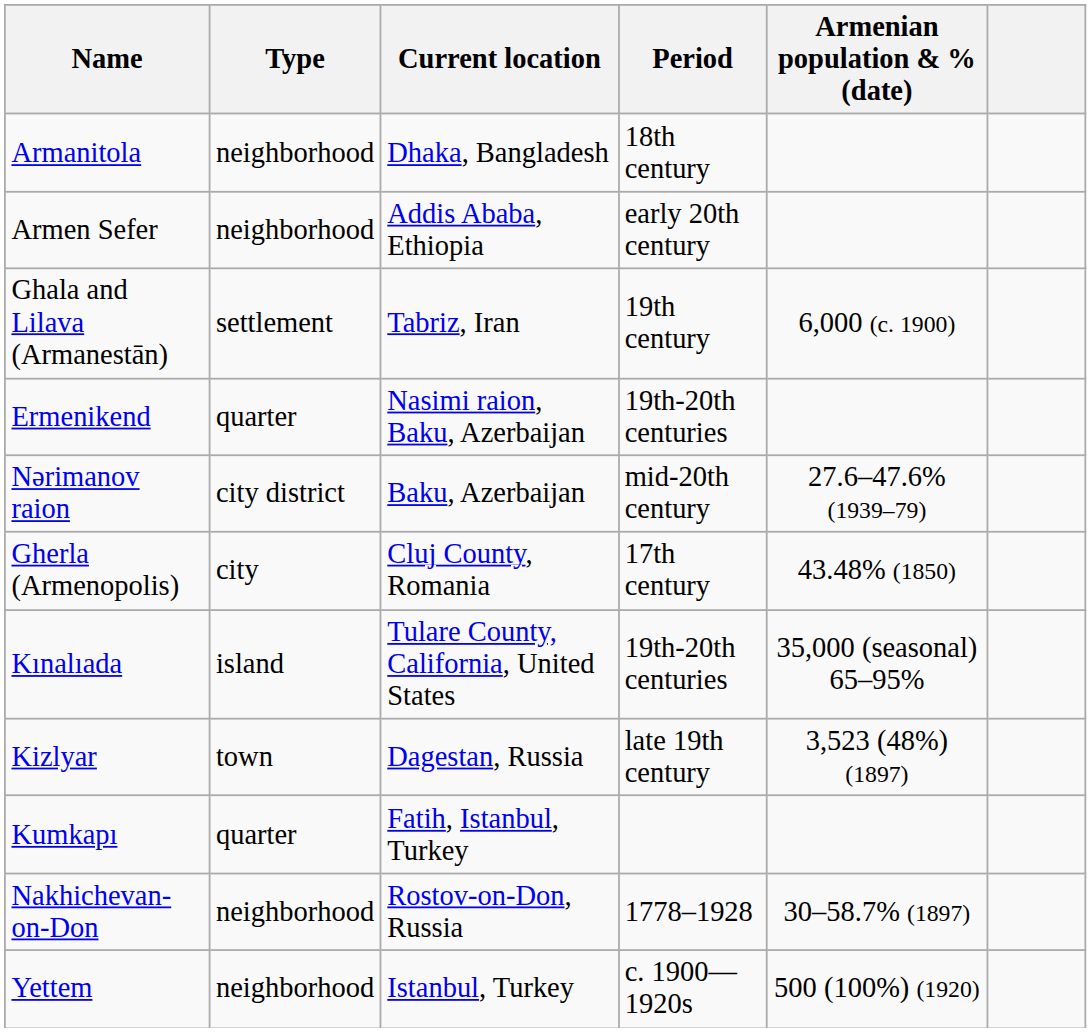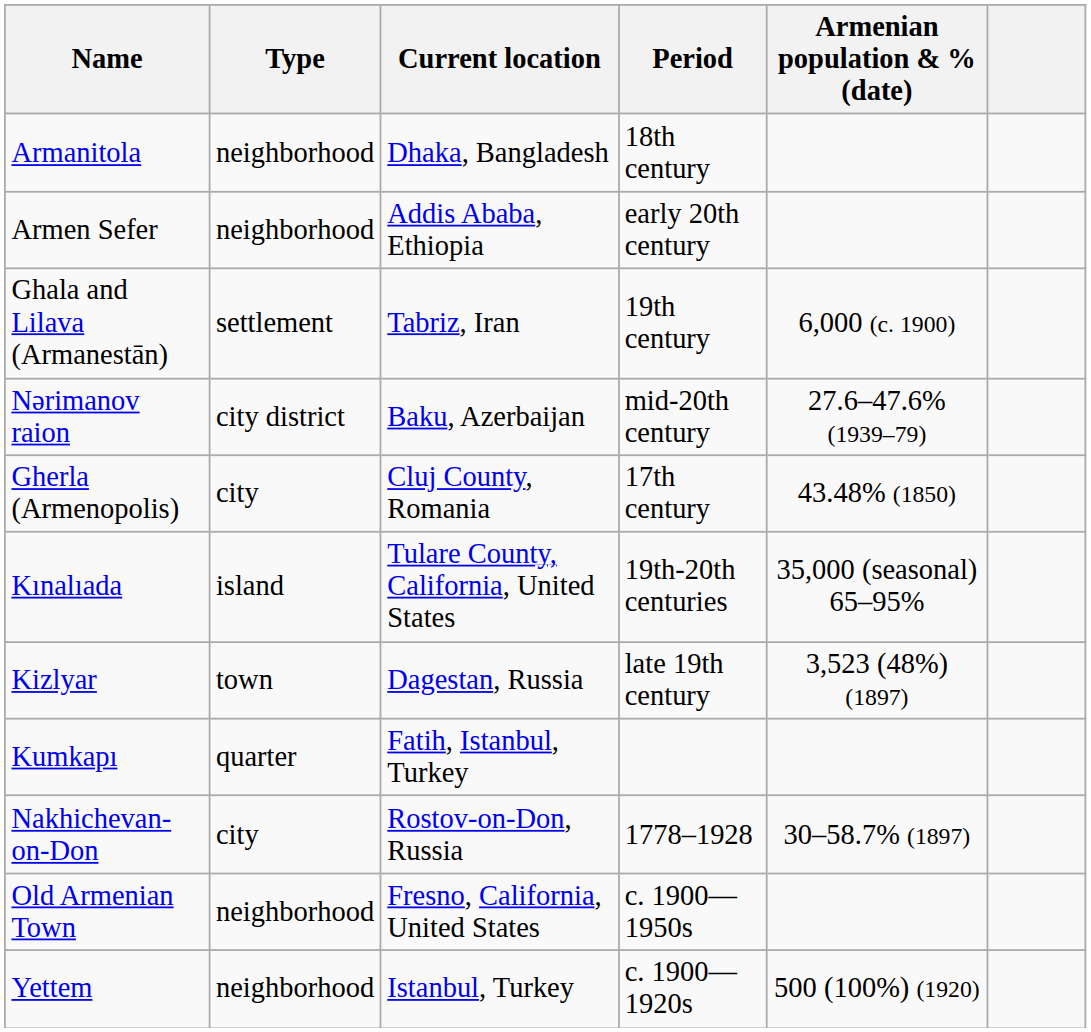 <table class="wikitable sortable">
 <tr>
 <th>Name</th>
 <th>Type</th>
 <th>Current location</th>
 <th>Period</th>
 <th>Armenian population & %(date)</th>
 <th class="unsortable" style="width:3em"></th>
 </tr>
 <tr>
 <td><a href='#'>Armanitola</a></td>
 <td>neighborhood</td>
 <td> <a href='#'>Dhaka</a>, Bangladesh</td>
 <td>18th century</td>
 <td></td>
 <td align="center"></td>
 </tr>
 <tr>
 <td>Armen Sefer</td>
 <td>neighborhood</td>
 <td> <a href='#'>Addis Ababa</a>, Ethiopia</td>
 <td>early 20th century</td>
 <td></td>
 <td align="center"></td>
 </tr>
 <tr>
 <td>Ghala and <a href='#'>Lilava</a><br>(Armanestān)</td>
 <td>settlement</td>
 <td> <a href='#'>Tabriz</a>, Iran</td>
 <td>19th century</td>
 <td align="center">6,000 <small>(c. 1900)</small></td>
-<td align="center"></td>
-</tr>
-<tr>
-<td><a href='#'>Ermenikend</a></td>
-<td>quarter</td>
-<td> <a href='#'>Nasimi raion</a>, <a href='#'>Baku</a>, Azerbaijan</td>
-<td>19th-20th centuries</td>
-<td></td>
 <td align="center"></td>
 </tr>
 <tr>
 <td><a href='#'>Nərimanov raion</a></td>
 <td>city district</td>
 <td> <a href='#'>Baku</a>, Azerbaijan</td>
 <td>mid-20th century</td>
 <td align="center">27.6–47.6% <small>(1939–79)</small></td>
 <td align="center"></td>
 </tr>
 <tr>
 <td><a href='#'>Gherla</a> (Armenopolis)</td>
 <td>city</td>
 <td> <a href='#'>Cluj County</a>, Romania</td>
 <td>17th century</td>
 <td align="center">43.48% <small>(1850)</small></td>
 <td align="center"></td>
 </tr>
 <tr>
 <td><a href='#'>Kınalıada</a></td>
 <td>island</td>
 <td> <a href='#'>Tulare County, California</a>, United States</td>
 <td>19th-20th centuries</td>
 <td align="center">35,000 (seasonal)<br>65–95%</td>
 <td align="center"></td>
 </tr>
 <tr>
 <td><a href='#'>Kizlyar</a></td>
 <td>town</td>
 <td> <a href='#'>Dagestan</a>, Russia</td>
 <td>late 19th century</td>
 <td align="center">3,523 (48%) <small>(1897)</small></td>
 <td align="center"></td>
 </tr>
 <tr>
 <td><a href='#'>Kumkapı</a></td>
 <td>quarter</td>
 <td> <a href='#'>Fatih</a>, <a href='#'>Istanbul</a>, Turkey</td>
 <td></td>
 <td></td>
 <td align="center"></td>
 </tr>
 <tr>
 <td><a href='#'>Nakhichevan-on-Don</a></td>
-<td>neighborhood</td>
+<td>city</td>
 <td> <a href='#'>Rostov-on-Don</a>, Russia</td>
 <td>1778–1928</td>
 <td align="center">30–58.7% <small>(1897)</small></td>
+<td align="center"></td>
+</tr>
+<tr>
+<td><a href='#'>Old Armenian Town</a></td>
+<td>neighborhood</td>
+<td> <a href='#'>Fresno</a>, <a href='#'>California</a>, United States</td>
+<td>c. 1900—1950s</td>
+<td></td>
 <td align="center"></td>
 </tr>
 <tr>
 <td><a href='#'>Yettem</a></td>
 <td>neighborhood</td>
 <td> <a href='#'>Istanbul</a>, Turkey</td>
 <td>c. 1900—1920s</td>
 <td align="center">500 (100%) <small>(1920)</small></td>
 <td align="center"></td>
 </tr>
 </table>
